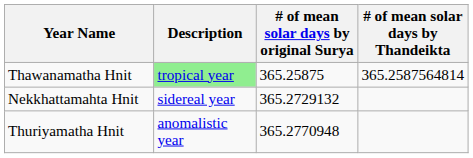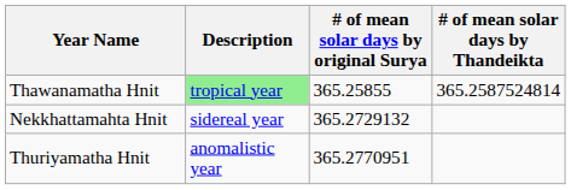 <table class="wikitable">
 <tr>
 <th width="150">Year Name</th>
 <th width="100">Description</th>
 <th width="100"># of mean <a href='#'>solar days</a> by original Surya</th>
 <th width="100"># of mean solar days by Thandeikta</th>
 </tr>
 <tr>
 <td>Thawanamatha Hnit <br> </td>
 <td style="background: lightgreen;"><a href='#'>tropical year</a></td>
-<td>365.25875</td>
-<td>365.2587564814</td>
+<td>365.25855</td>
+<td>365.2587524814</td>
 </tr>
 <tr>
 <td>Nekkhattamahta Hnit <br> </td>
 <td><a href='#'>sidereal year</a></td>
 <td>365.2729132</td>
 <td></td>
 </tr>
 <tr>
 <td>Thuriyamatha Hnit <br> </td>
 <td><a href='#'>anomalistic year</a></td>
-<td>365.2770948</td>
+<td>365.2770951</td>
 <td></td>
 </tr>
 </table>
